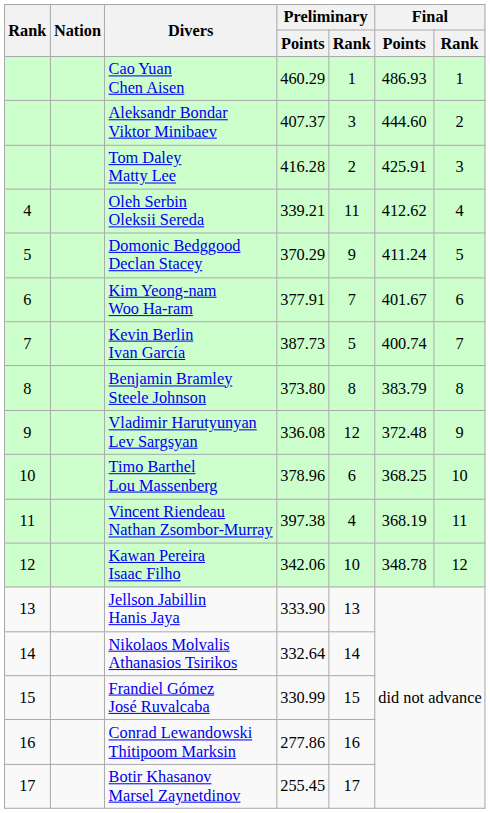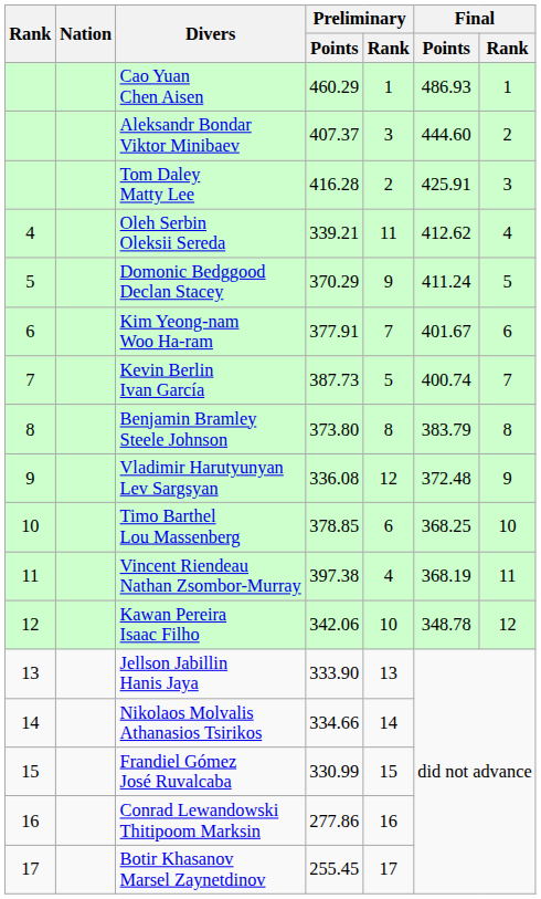 <table class="wikitable sortable" style="text-align:center">
 <tr>
 <th rowspan=2>Rank</th>
 <th rowspan=2>Nation</th>
 <th rowspan=2>Divers</th>
 <th colspan=2>Preliminary</th>
 <th colspan=2>Final</th>
 </tr>
 <tr>
 <th>Points</th>
 <th>Rank</th>
 <th>Points</th>
 <th>Rank</th>
 </tr>
 <tr bgcolor=ccffcc>
 <td></td>
 <td align=left></td>
 <td align=left><a href='#'>Cao Yuan</a><br><a href='#'>Chen Aisen</a></td>
 <td>460.29</td>
 <td>1</td>
 <td>486.93</td>
 <td>1</td>
 </tr>
 <tr bgcolor=ccffcc>
 <td></td>
 <td align=left></td>
 <td align=left><a href='#'>Aleksandr Bondar</a><br><a href='#'>Viktor Minibaev</a></td>
 <td>407.37</td>
 <td>3</td>
 <td>444.60</td>
 <td>2</td>
 </tr>
 <tr bgcolor=ccffcc>
 <td></td>
 <td align=left></td>
 <td align=left><a href='#'>Tom Daley</a><br><a href='#'>Matty Lee</a></td>
 <td>416.28</td>
 <td>2</td>
 <td>425.91</td>
 <td>3</td>
 </tr>
 <tr bgcolor=ccffcc>
 <td>4</td>
 <td align=left></td>
 <td align=left><a href='#'>Oleh Serbin</a><br><a href='#'>Oleksii Sereda</a></td>
 <td>339.21</td>
 <td>11</td>
 <td>412.62</td>
 <td>4</td>
 </tr>
 <tr bgcolor=ccffcc>
 <td>5</td>
 <td align=left></td>
 <td align=left><a href='#'>Domonic Bedggood</a><br><a href='#'>Declan Stacey</a></td>
 <td>370.29</td>
 <td>9</td>
 <td>411.24</td>
 <td>5</td>
 </tr>
 <tr bgcolor=ccffcc>
 <td>6</td>
 <td align=left></td>
 <td align=left><a href='#'>Kim Yeong-nam</a><br><a href='#'>Woo Ha-ram</a></td>
 <td>377.91</td>
 <td>7</td>
 <td>401.67</td>
 <td>6</td>
 </tr>
 <tr bgcolor=ccffcc>
 <td>7</td>
 <td align=left></td>
 <td align=left><a href='#'>Kevin Berlin</a><br><a href='#'>Ivan García</a></td>
 <td>387.73</td>
 <td>5</td>
 <td>400.74</td>
 <td>7</td>
 </tr>
 <tr bgcolor=ccffcc>
 <td>8</td>
 <td align=left></td>
 <td align=left><a href='#'>Benjamin Bramley</a><br><a href='#'>Steele Johnson</a></td>
 <td>373.80</td>
 <td>8</td>
 <td>383.79</td>
 <td>8</td>
 </tr>
 <tr bgcolor=ccffcc>
 <td>9</td>
 <td align=left></td>
 <td align=left><a href='#'>Vladimir Harutyunyan</a><br><a href='#'>Lev Sargsyan</a></td>
 <td>336.08</td>
 <td>12</td>
 <td>372.48</td>
 <td>9</td>
 </tr>
 <tr bgcolor=ccffcc>
 <td>10</td>
 <td align=left></td>
 <td align=left><a href='#'>Timo Barthel</a><br><a href='#'>Lou Massenberg</a></td>
-<td>378.96</td>
+<td>378.85</td>
 <td>6</td>
 <td>368.25</td>
 <td>10</td>
 </tr>
 <tr bgcolor=ccffcc>
 <td>11</td>
 <td align=left></td>
 <td align=left><a href='#'>Vincent Riendeau</a><br><a href='#'>Nathan Zsombor-Murray</a></td>
 <td>397.38</td>
 <td>4</td>
 <td>368.19</td>
 <td>11</td>
 </tr>
 <tr bgcolor=ccffcc>
 <td>12</td>
 <td align=left></td>
 <td align=left><a href='#'>Kawan Pereira</a><br><a href='#'>Isaac Filho</a></td>
 <td>342.06</td>
 <td>10</td>
 <td>348.78</td>
 <td>12</td>
 </tr>
 <tr>
 <td>13</td>
 <td align=left></td>
 <td align=left><a href='#'>Jellson Jabillin</a><br><a href='#'>Hanis Jaya</a></td>
 <td>333.90</td>
 <td>13</td>
 <td colspan=2 rowspan=5>did not advance</td>
 </tr>
 <tr>
 <td>14</td>
 <td align=left></td>
 <td align=left><a href='#'>Nikolaos Molvalis</a><br><a href='#'>Athanasios Tsirikos</a></td>
-<td>332.64</td>
+<td>334.66</td>
 <td>14</td>
 </tr>
 <tr>
 <td>15</td>
 <td align=left></td>
 <td align=left><a href='#'>Frandiel Gómez</a><br><a href='#'>José Ruvalcaba</a></td>
 <td>330.99</td>
 <td>15</td>
 </tr>
 <tr>
 <td>16</td>
 <td align=left></td>
 <td align=left><a href='#'>Conrad Lewandowski</a><br><a href='#'>Thitipoom Marksin</a></td>
 <td>277.86</td>
 <td>16</td>
 </tr>
 <tr>
 <td>17</td>
 <td align=left></td>
 <td align=left><a href='#'>Botir Khasanov</a><br><a href='#'>Marsel Zaynetdinov</a></td>
 <td>255.45</td>
 <td>17</td>
 </tr>
 </table>
